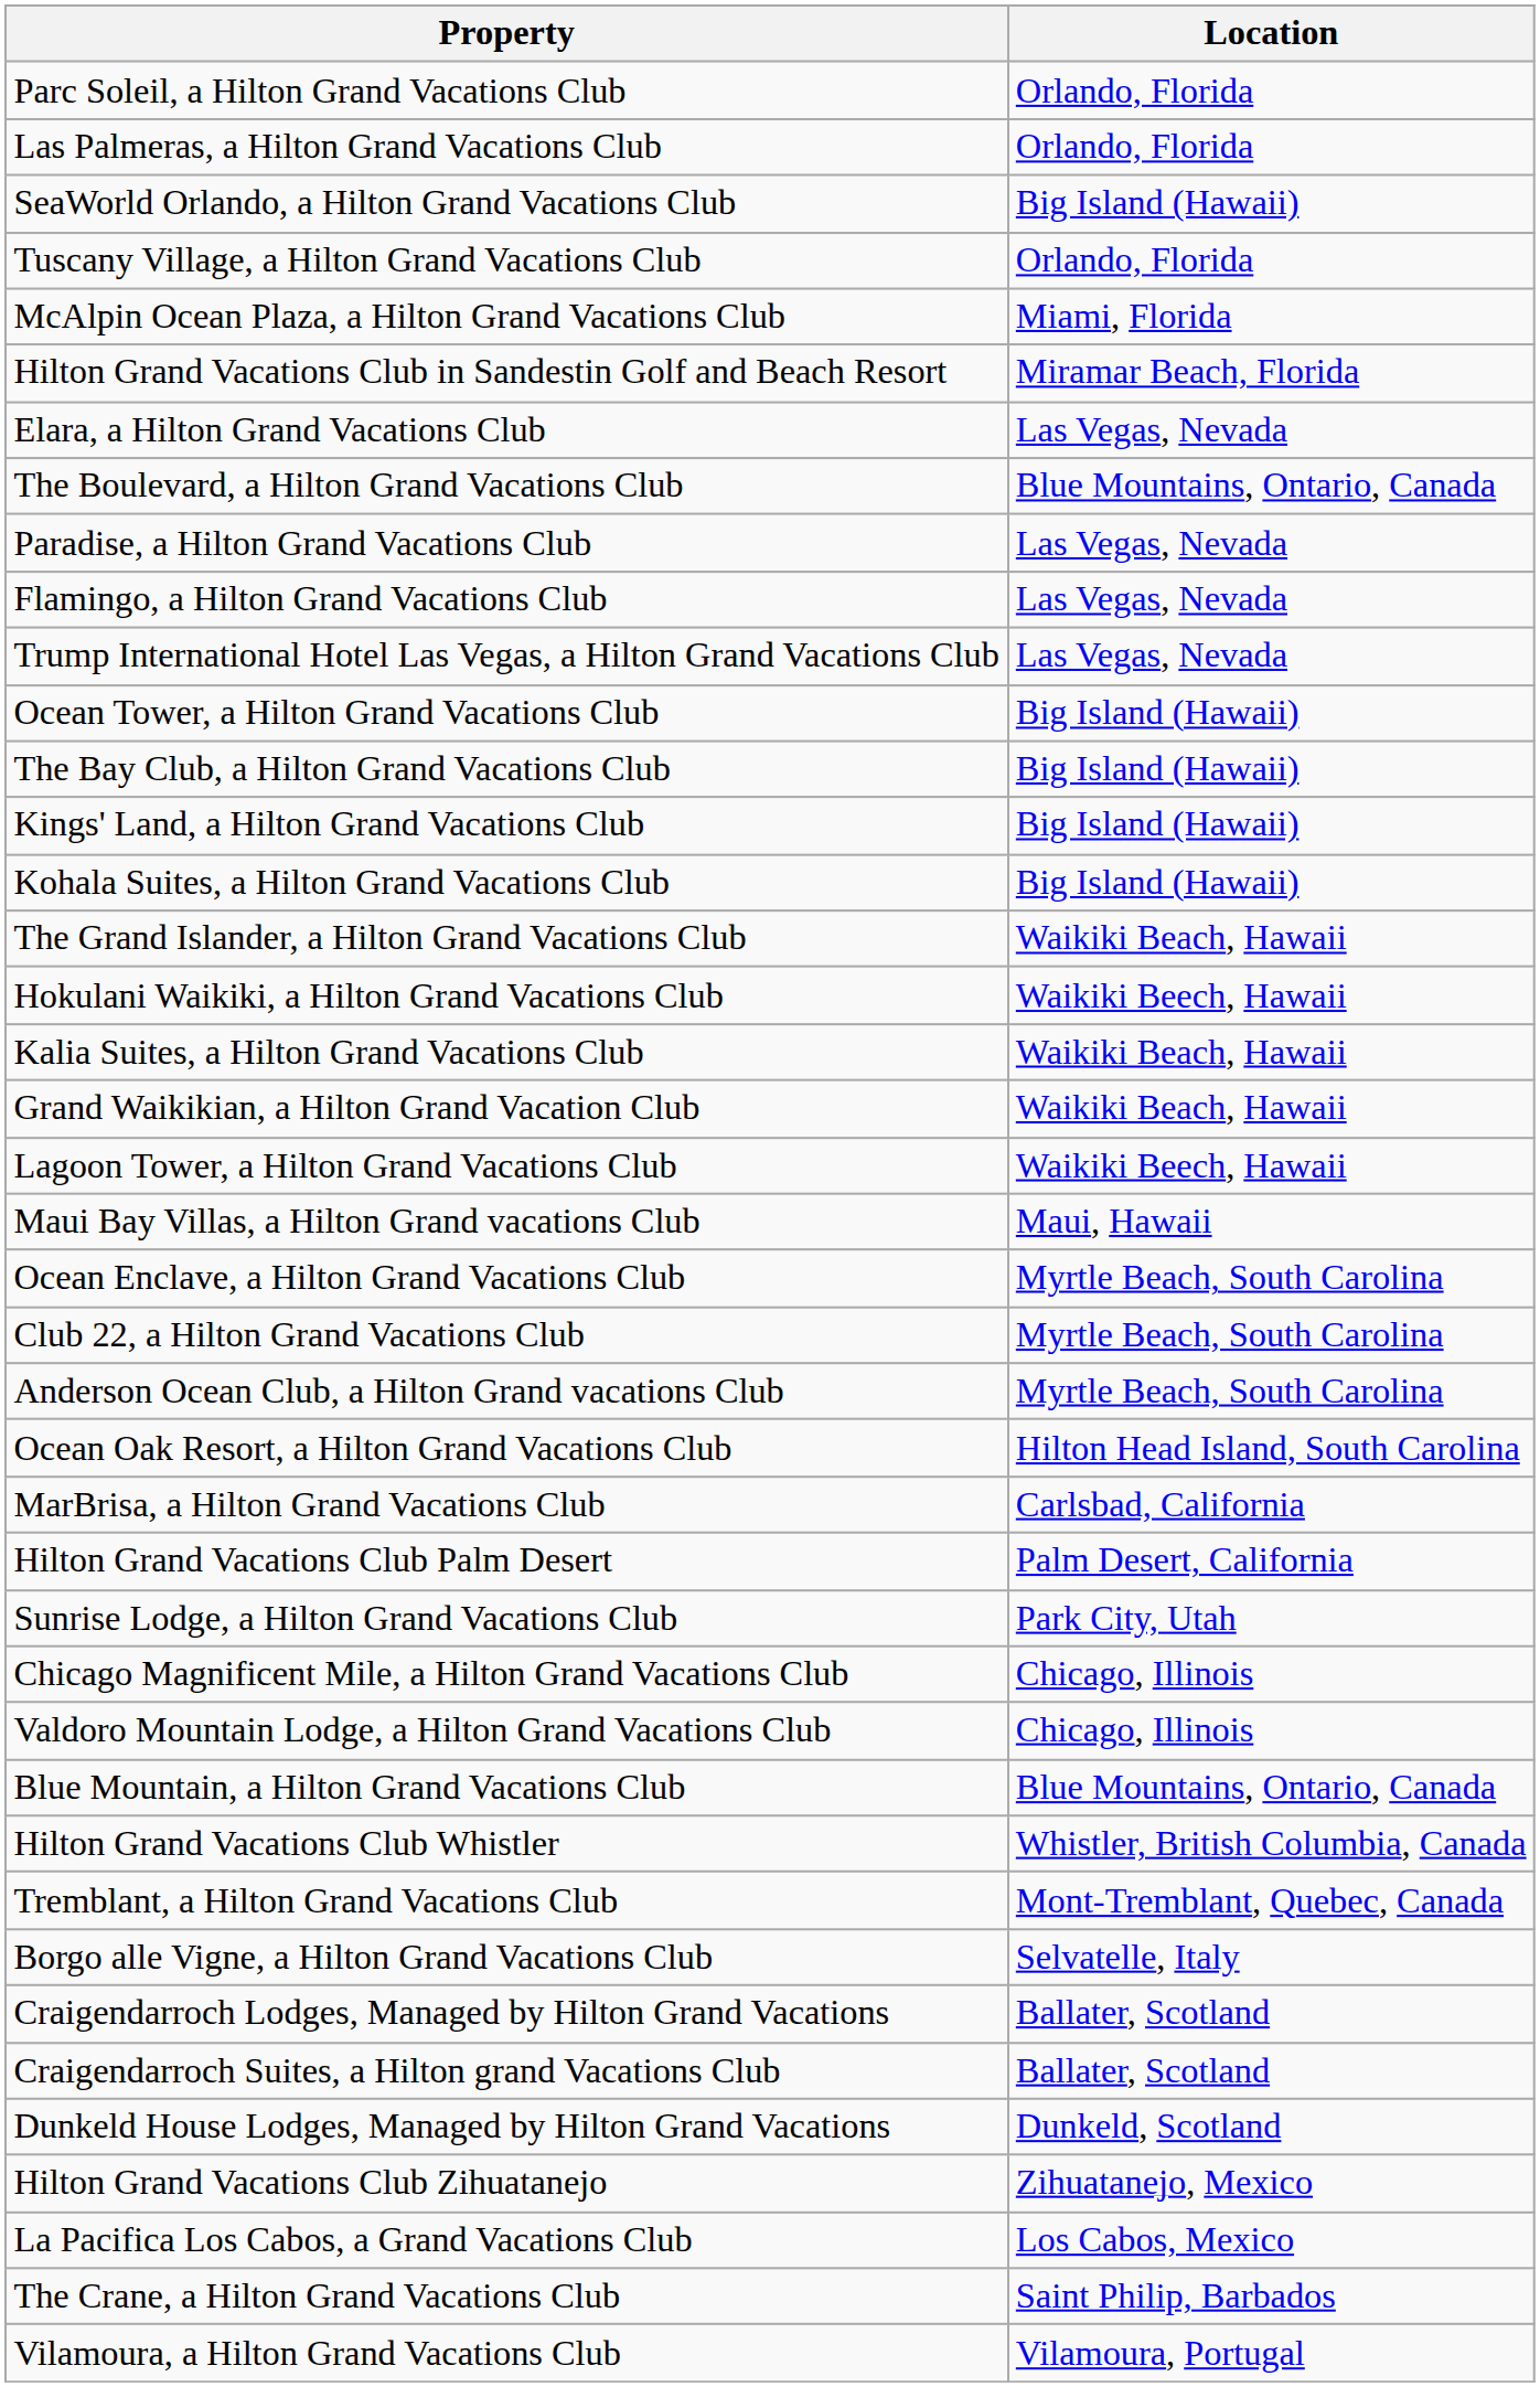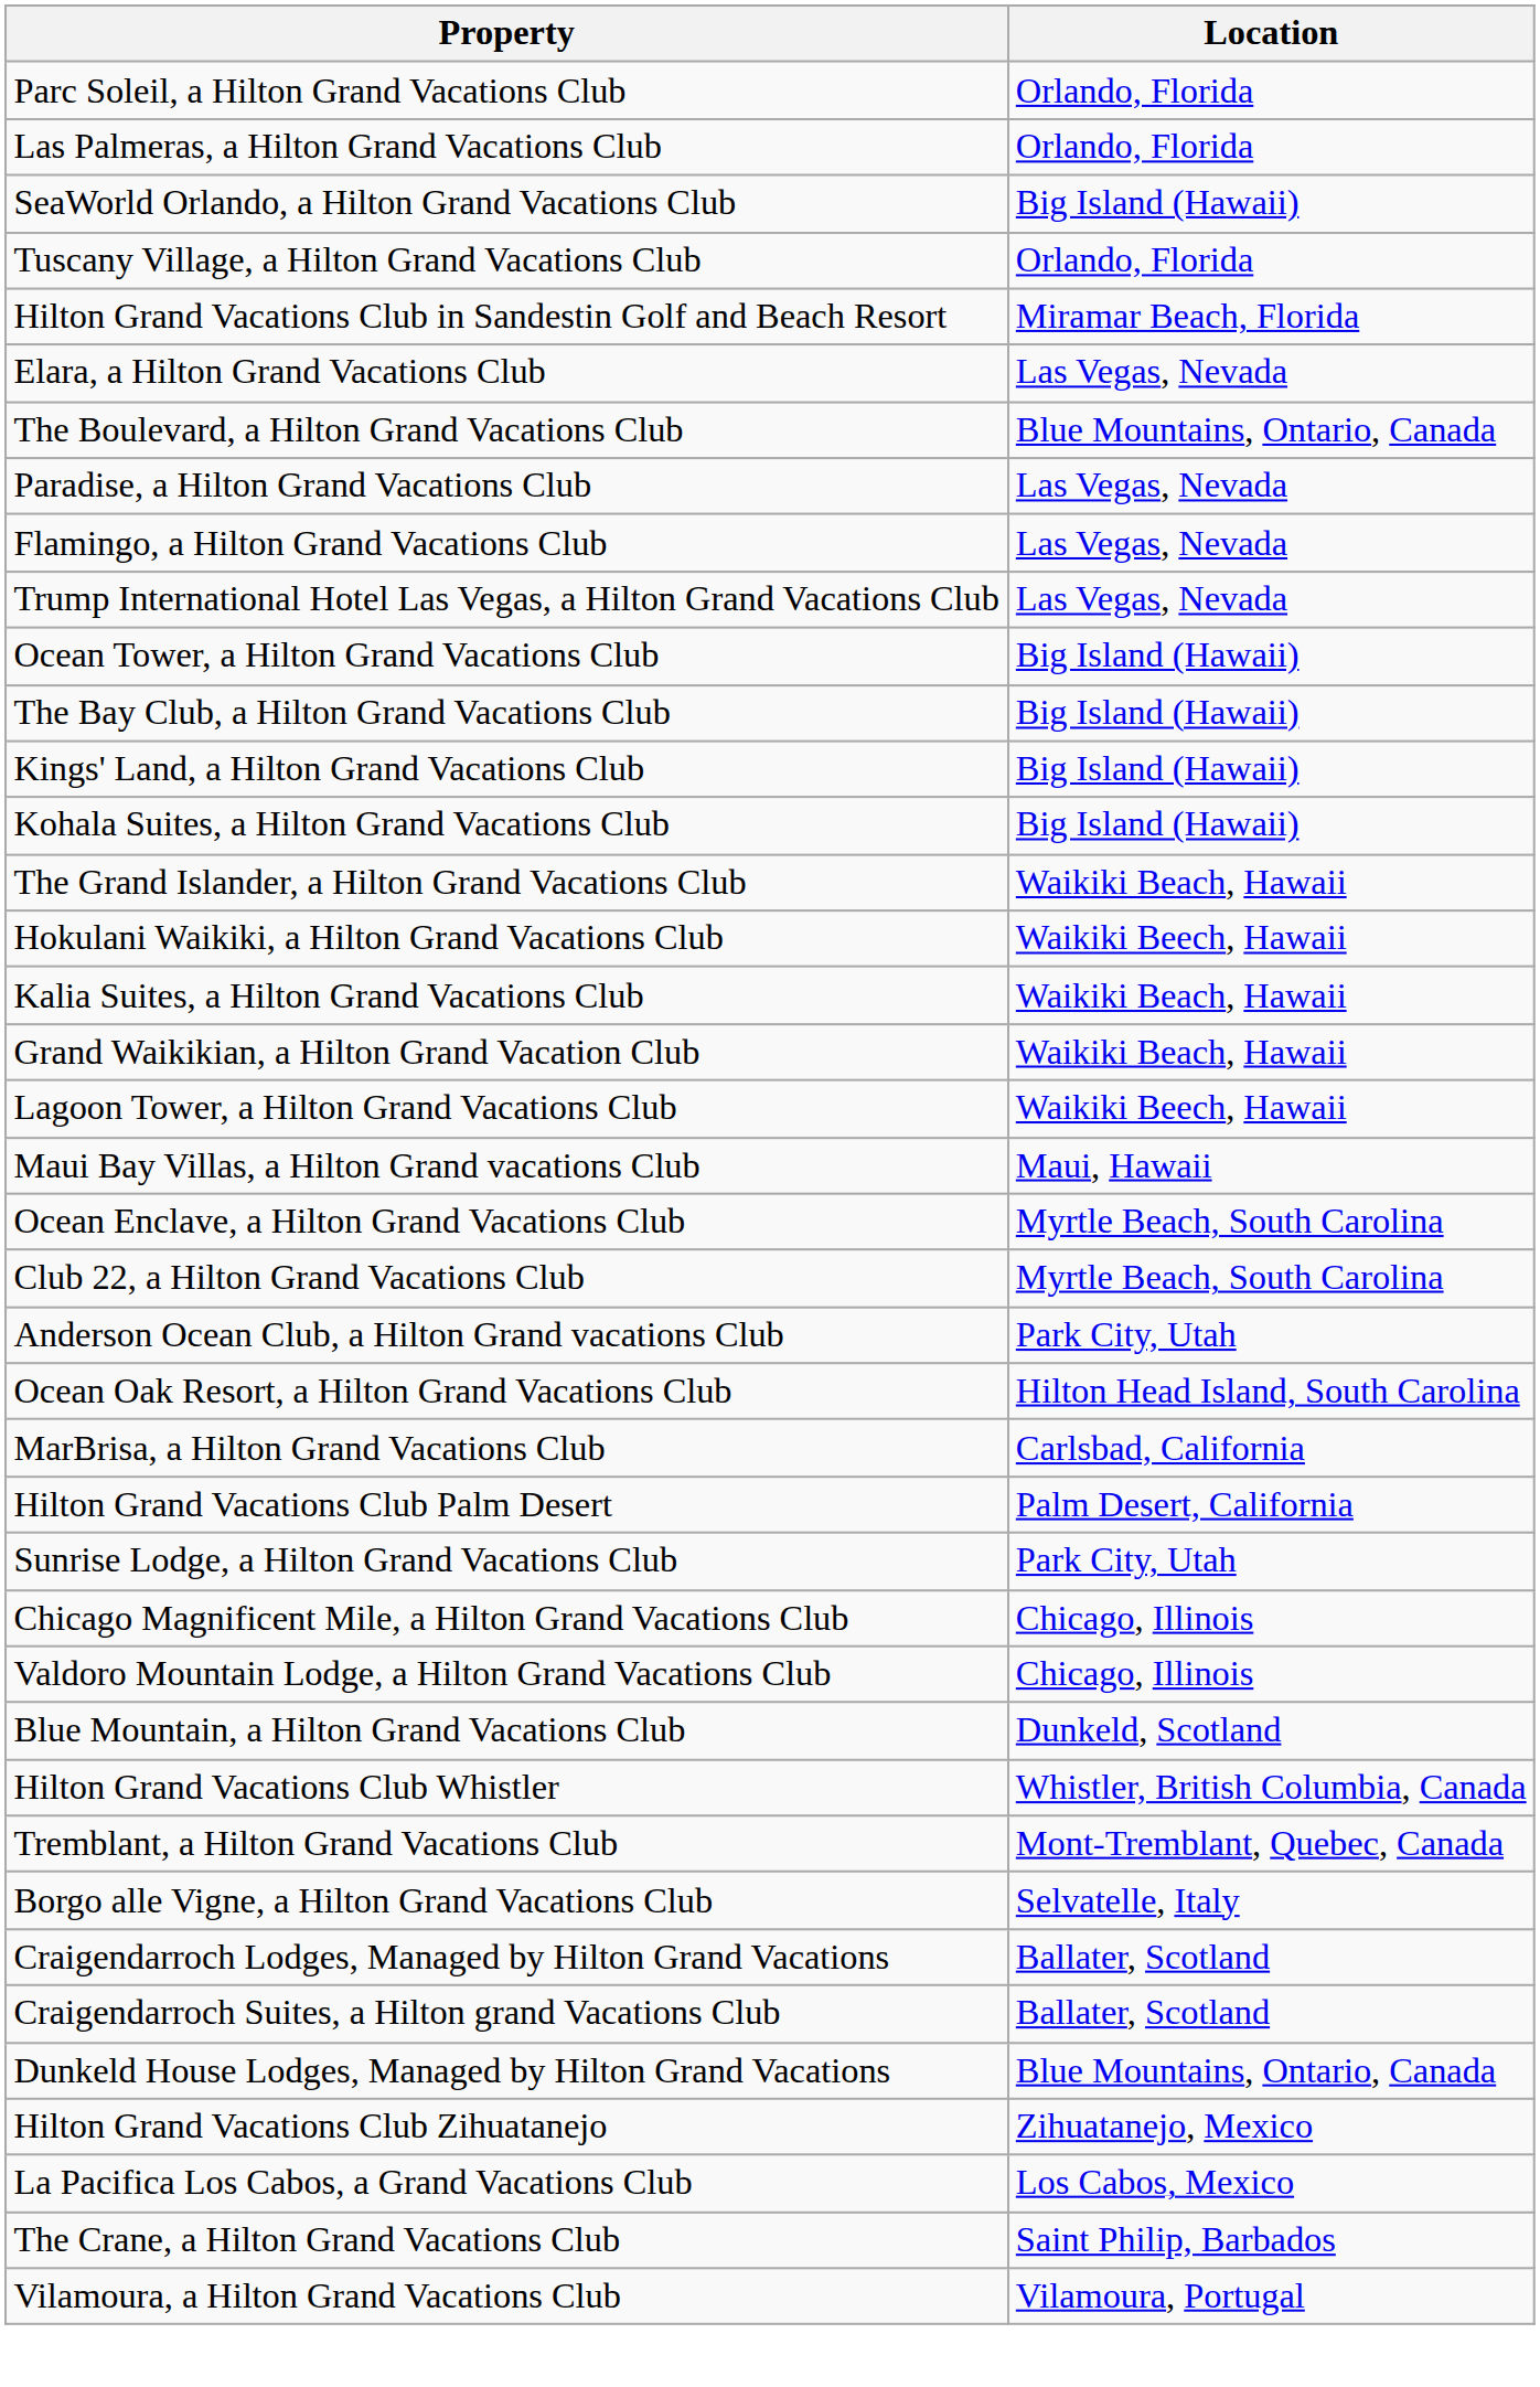 <table class="wikitable">
 <tr>
 <th>Property</th>
 <th>Location</th>
 </tr>
 <tr>
 <td>Parc Soleil, a Hilton Grand Vacations Club</td>
 <td><a href='#'>Orlando, Florida</a></td>
 </tr>
 <tr>
 <td>Las Palmeras, a Hilton Grand Vacations Club</td>
 <td><a href='#'>Orlando, Florida</a></td>
 </tr>
 <tr>
 <td>SeaWorld Orlando, a Hilton Grand Vacations Club</td>
 <td><a href='#'>Big Island (Hawaii)</a></td>
 </tr>
 <tr>
 <td>Tuscany Village, a Hilton Grand Vacations Club</td>
 <td><a href='#'>Orlando, Florida</a></td>
-</tr>
-<tr>
-<td>McAlpin Ocean Plaza, a Hilton Grand Vacations Club</td>
-<td><a href='#'>Miami</a>, <a href='#'>Florida</a></td>
 </tr>
 <tr>
 <td>Hilton Grand Vacations Club in Sandestin Golf and Beach Resort</td>
 <td><a href='#'>Miramar Beach, Florida</a></td>
 </tr>
 <tr>
 <td>Elara, a Hilton Grand Vacations Club</td>
 <td><a href='#'>Las Vegas</a>, <a href='#'>Nevada</a></td>
 </tr>
 <tr>
 <td>The Boulevard, a Hilton Grand Vacations Club</td>
 <td><a href='#'>Blue Mountains</a>, <a href='#'>Ontario</a>, <a href='#'>Canada</a></td>
 </tr>
 <tr>
 <td>Paradise, a Hilton Grand Vacations Club</td>
 <td><a href='#'>Las Vegas</a>, <a href='#'>Nevada</a></td>
 </tr>
 <tr>
 <td>Flamingo, a Hilton Grand Vacations Club</td>
 <td><a href='#'>Las Vegas</a>, <a href='#'>Nevada</a></td>
 </tr>
 <tr>
 <td>Trump International Hotel Las Vegas, a Hilton Grand Vacations Club</td>
 <td><a href='#'>Las Vegas</a>, <a href='#'>Nevada</a></td>
 </tr>
 <tr>
 <td>Ocean Tower, a Hilton Grand Vacations Club</td>
 <td><a href='#'>Big Island (Hawaii)</a></td>
 </tr>
 <tr>
 <td>The Bay Club, a Hilton Grand Vacations Club</td>
 <td><a href='#'>Big Island (Hawaii)</a></td>
 </tr>
 <tr>
 <td>Kings' Land, a Hilton Grand Vacations Club</td>
 <td><a href='#'>Big Island (Hawaii)</a></td>
 </tr>
 <tr>
 <td>Kohala Suites, a Hilton Grand Vacations Club</td>
 <td><a href='#'>Big Island (Hawaii)</a></td>
 </tr>
 <tr>
 <td>The Grand Islander, a Hilton Grand Vacations Club</td>
 <td><a href='#'>Waikiki Beach</a>, <a href='#'>Hawaii</a></td>
 </tr>
 <tr>
 <td>Hokulani Waikiki, a Hilton Grand Vacations Club</td>
 <td><a href='#'>Waikiki Beech</a>, <a href='#'>Hawaii</a></td>
 </tr>
 <tr>
 <td>Kalia Suites, a Hilton Grand Vacations Club</td>
 <td><a href='#'>Waikiki Beach</a>, <a href='#'>Hawaii</a></td>
 </tr>
 <tr>
 <td>Grand Waikikian, a Hilton Grand Vacation Club</td>
 <td><a href='#'>Waikiki Beach</a>, <a href='#'>Hawaii</a></td>
 </tr>
 <tr>
 <td>Lagoon Tower, a Hilton Grand Vacations Club</td>
 <td><a href='#'>Waikiki Beech</a>, <a href='#'>Hawaii</a></td>
 </tr>
 <tr>
 <td>Maui Bay Villas, a Hilton Grand vacations Club</td>
 <td><a href='#'>Maui</a>, <a href='#'>Hawaii</a></td>
 </tr>
 <tr>
 <td>Ocean Enclave, a Hilton Grand Vacations Club</td>
 <td><a href='#'>Myrtle Beach, South Carolina</a></td>
 </tr>
 <tr>
 <td>Club 22, a Hilton Grand Vacations Club</td>
 <td><a href='#'>Myrtle Beach, South Carolina</a></td>
 </tr>
 <tr>
 <td>Anderson Ocean Club, a Hilton Grand vacations Club</td>
-<td><a href='#'>Myrtle Beach, South Carolina</a></td>
+<td><a href='#'>Park City, Utah</a></td>
 </tr>
 <tr>
 <td>Ocean Oak Resort, a Hilton Grand Vacations Club</td>
 <td><a href='#'>Hilton Head Island, South Carolina</a></td>
 </tr>
 <tr>
 <td>MarBrisa, a Hilton Grand Vacations Club</td>
 <td><a href='#'>Carlsbad, California</a></td>
 </tr>
 <tr>
 <td>Hilton Grand Vacations Club Palm Desert</td>
 <td><a href='#'>Palm Desert, California</a></td>
 </tr>
 <tr>
 <td>Sunrise Lodge, a Hilton Grand Vacations Club</td>
 <td><a href='#'>Park City, Utah</a></td>
 </tr>
 <tr>
 <td>Chicago Magnificent Mile, a Hilton Grand Vacations Club</td>
 <td><a href='#'>Chicago</a>, <a href='#'>Illinois</a></td>
 </tr>
 <tr>
 <td>Valdoro Mountain Lodge, a Hilton Grand Vacations Club</td>
 <td><a href='#'>Chicago</a>, <a href='#'>Illinois</a></td>
 </tr>
 <tr>
 <td>Blue Mountain, a Hilton Grand Vacations Club</td>
-<td><a href='#'>Blue Mountains</a>, <a href='#'>Ontario</a>, <a href='#'>Canada</a></td>
+<td><a href='#'>Dunkeld</a>, <a href='#'>Scotland</a></td>
 </tr>
 <tr>
 <td>Hilton Grand Vacations Club Whistler</td>
 <td><a href='#'>Whistler, British Columbia</a>, <a href='#'>Canada</a></td>
 </tr>
 <tr>
 <td>Tremblant, a Hilton Grand Vacations Club</td>
 <td><a href='#'>Mont-Tremblant</a>, <a href='#'>Quebec</a>, <a href='#'>Canada</a></td>
 </tr>
 <tr>
 <td>Borgo alle Vigne, a Hilton Grand Vacations Club</td>
 <td><a href='#'>Selvatelle</a>, <a href='#'>Italy</a></td>
 </tr>
 <tr>
 <td>Craigendarroch Lodges, Managed by Hilton Grand Vacations</td>
 <td><a href='#'>Ballater</a>, <a href='#'>Scotland</a></td>
 </tr>
 <tr>
 <td>Craigendarroch Suites, a Hilton grand Vacations Club</td>
 <td><a href='#'>Ballater</a>, <a href='#'>Scotland</a></td>
 </tr>
 <tr>
 <td>Dunkeld House Lodges, Managed by Hilton Grand Vacations</td>
-<td><a href='#'>Dunkeld</a>, <a href='#'>Scotland</a></td>
+<td><a href='#'>Blue Mountains</a>, <a href='#'>Ontario</a>, <a href='#'>Canada</a></td>
 </tr>
 <tr>
 <td>Hilton Grand Vacations Club Zihuatanejo</td>
 <td><a href='#'>Zihuatanejo</a>, <a href='#'>Mexico</a></td>
 </tr>
 <tr>
 <td>La Pacifica Los Cabos, a Grand Vacations Club</td>
 <td><a href='#'>Los Cabos, Mexico</a></td>
 </tr>
 <tr>
 <td>The Crane, a Hilton Grand Vacations Club</td>
 <td><a href='#'>Saint Philip, Barbados</a></td>
 </tr>
 <tr>
 <td>Vilamoura, a Hilton Grand Vacations Club</td>
 <td><a href='#'>Vilamoura</a>, <a href='#'>Portugal</a></td>
 </tr>
 </table>
